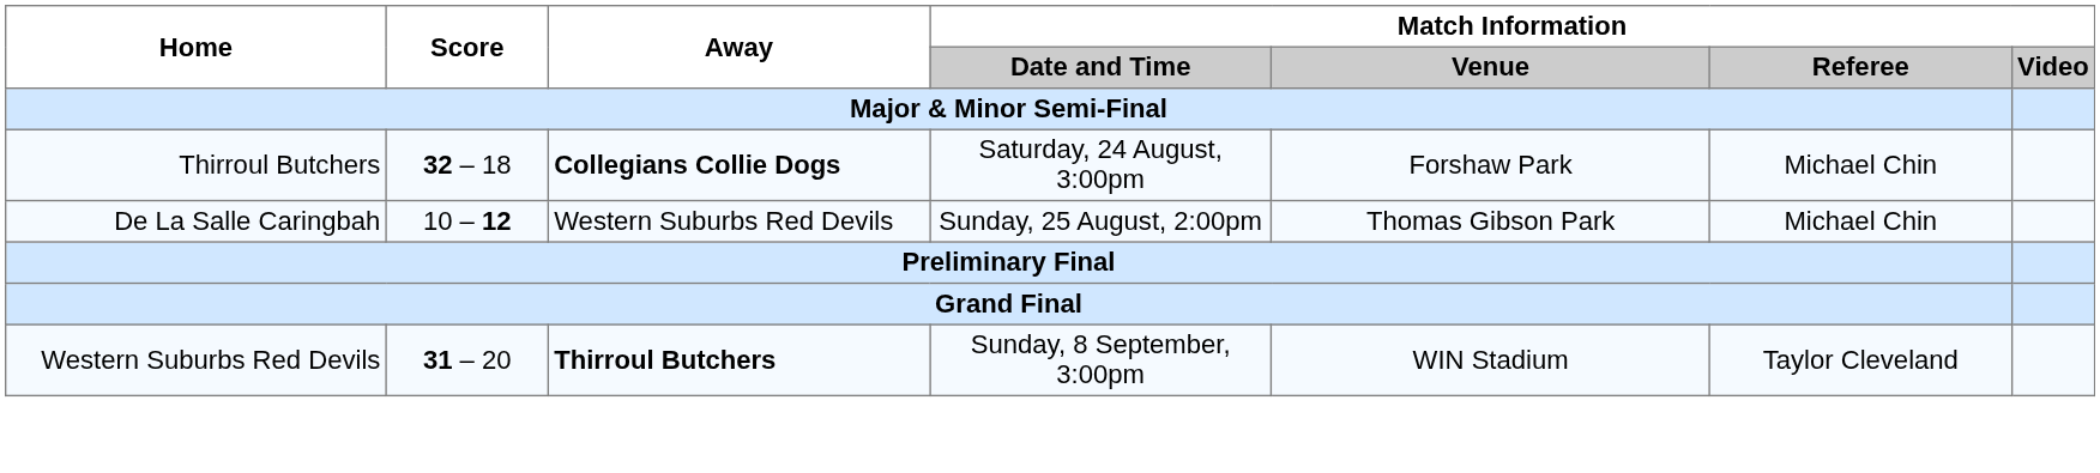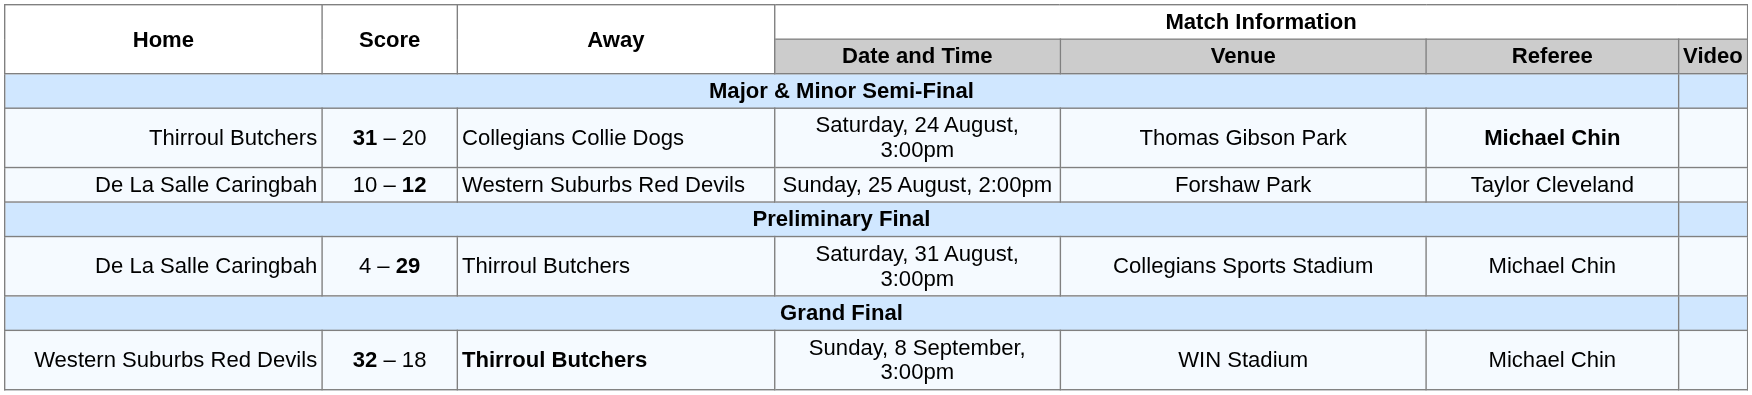 <table width="100%" cellspacing="0" cellpadding="3" border="1" style="border-collapse:collapse;  text-align:center;">
 <tr>
 <th rowspan="2" width="19%">Home</th>
 <th rowspan="2" width="8%">Score</th>
 <th rowspan="2" width="19%">Away</th>
 <th colspan="4">Match Information</th>
 </tr>
 <tr bgcolor="#CCCCCC">
 <th width="17%">Date and Time</th>
 <th width="22%">Venue</th>
 <th width="50%">Referee</th>
 <th>Video</th>
 </tr>
 <tr style="background:#d0e7ff;">
 <td colspan="6"><strong>Major & Minor Semi-Final</strong></td>
 <td></td>
 </tr>
 <tr style="text-align:center; background:#f5faff;">
 <td align="right">Thirroul Butchers </td>
-<td><strong>32</strong> – 18</td>
-<td align="left"><strong> Collegians Collie Dogs</strong></td>
+<td><strong>31</strong> – 20</td>
+<td align="left"> Collegians Collie Dogs</td>
 <td>Saturday, 24 August, 3:00pm</td>
-<td>Forshaw Park</td>
-<td>Michael Chin</td>
+<td>Thomas Gibson Park</td>
+<td><strong>Michael Chin</strong></td>
 <td></td>
 </tr>
 <tr style="text-align:center; background:#f5faff;">
 <td align="right">De La Salle Caringbah </td>
 <td>10 – <strong>12</strong></td>
 <td align="left"> Western Suburbs Red Devils</td>
 <td>Sunday, 25 August, 2:00pm</td>
-<td>Thomas Gibson Park</td>
-<td>Michael Chin</td>
+<td>Forshaw Park</td>
+<td>Taylor Cleveland</td>
 <td></td>
 </tr>
 <tr style="background:#d0e7ff;">
 <td colspan="6"><strong>Preliminary Final</strong></td>
+<td></td>
+</tr>
+<tr style="text-align:center; background:#f5faff;">
+<td align="right">De La Salle Caringbah </td>
+<td>4 – <strong>29</strong></td>
+<td align="left"> Thirroul Butchers</td>
+<td>Saturday, 31 August, 3:00pm</td>
+<td>Collegians Sports Stadium</td>
+<td>Michael Chin</td>
 <td></td>
 </tr>
 <tr style="background:#d0e7ff;">
 <td colspan="6"><strong>Grand Final</strong></td>
 <td></td>
 </tr>
 <tr style="text-align:center; background:#f5faff;">
 <td align="right">Western Suburbs Red Devils </td>
-<td><strong>31</strong> – 20</td>
+<td><strong>32</strong> – 18</td>
 <td align="left"><strong> Thirroul Butchers</strong></td>
 <td>Sunday, 8 September, 3:00pm</td>
 <td>WIN Stadium</td>
-<td>Taylor Cleveland</td>
+<td>Michael Chin</td>
 <td></td>
 </tr>
 </table>
